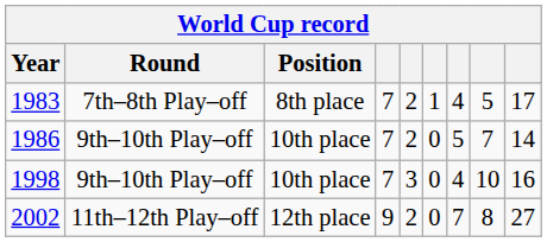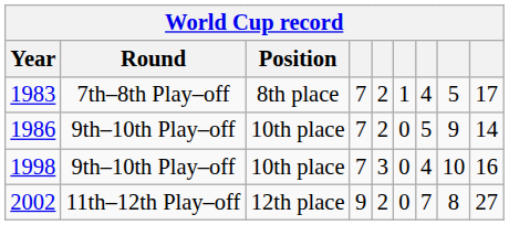 <table class="wikitable" style="text-align: center;">
 <tr>
 <th colspan="10"><a href='#'>World Cup record</a></th>
 </tr>
 <tr>
 <th>Year</th>
 <th>Round</th>
 <th>Position</th>
 <th></th>
 <th></th>
 <th></th>
 <th></th>
 <th></th>
 <th></th>
 </tr>
 <tr>
 <td> <a href='#'>1983</a></td>
 <td>7th–8th Play–off</td>
 <td>8th place</td>
 <td>7</td>
 <td>2</td>
 <td>1</td>
 <td>4</td>
 <td>5</td>
 <td>17</td>
 </tr>
 <tr>
 <td> <a href='#'>1986</a></td>
 <td>9th–10th Play–off</td>
 <td>10th place</td>
 <td>7</td>
 <td>2</td>
 <td>0</td>
 <td>5</td>
-<td>7</td>
+<td>9</td>
 <td>14</td>
 </tr>
 <tr>
 <td> <a href='#'>1998</a></td>
 <td>9th–10th Play–off</td>
 <td>10th place</td>
 <td>7</td>
 <td>3</td>
 <td>0</td>
 <td>4</td>
 <td>10</td>
 <td>16</td>
 </tr>
 <tr>
 <td> <a href='#'>2002</a></td>
 <td>11th–12th Play–off</td>
 <td>12th place</td>
 <td>9</td>
 <td>2</td>
 <td>0</td>
 <td>7</td>
 <td>8</td>
 <td>27</td>
 </tr>
 </table>
